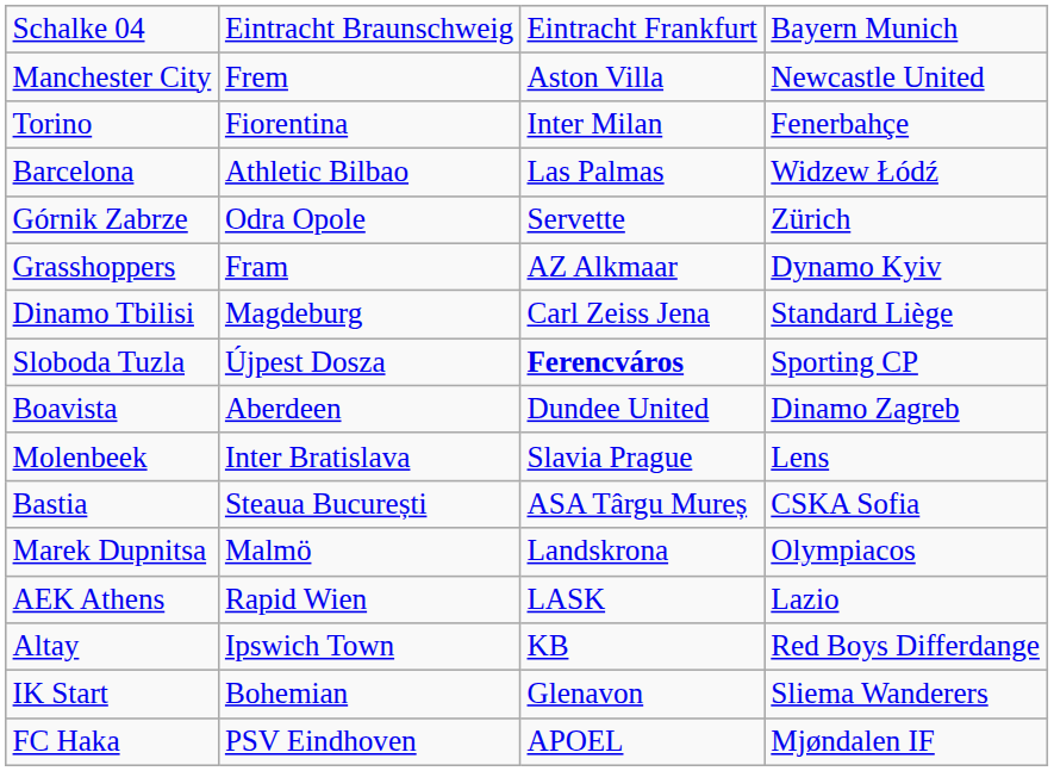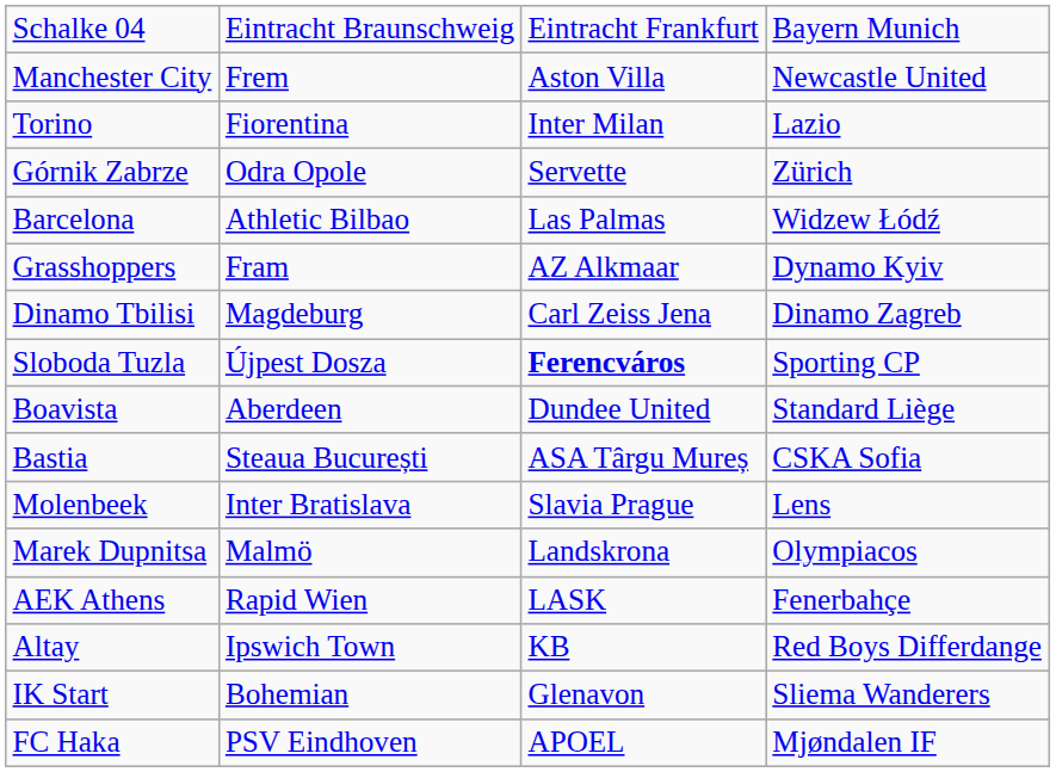 <table class="wikitable">
 <tr>
 <td> <a href='#'>Schalke 04</a> </td>
 <td> <a href='#'>Eintracht Braunschweig</a> </td>
 <td> <a href='#'>Eintracht Frankfurt</a> </td>
 <td> <a href='#'>Bayern Munich</a> </td>
 </tr>
 <tr>
 <td> <a href='#'>Manchester City</a> </td>
 <td> <a href='#'>Frem</a> </td>
 <td> <a href='#'>Aston Villa</a> </td>
 <td> <a href='#'>Newcastle United</a> </td>
 </tr>
 <tr>
 <td> <a href='#'>Torino</a> </td>
 <td> <a href='#'>Fiorentina</a> </td>
 <td> <a href='#'>Inter Milan</a> </td>
-<td> <a href='#'>Fenerbahçe</a> </td>
+<td> <a href='#'>Lazio</a> </td>
+</tr>
+<tr>
+<td> <a href='#'>Górnik Zabrze</a> </td>
+<td> <a href='#'>Odra Opole</a> </td>
+<td> <a href='#'>Servette</a> </td>
+<td> <a href='#'>Zürich</a> </td>
 </tr>
 <tr>
 <td> <a href='#'>Barcelona</a> </td>
 <td> <a href='#'>Athletic Bilbao</a> </td>
 <td> <a href='#'>Las Palmas</a> </td>
 <td> <a href='#'>Widzew Łódź</a> </td>
-</tr>
-<tr>
-<td> <a href='#'>Górnik Zabrze</a> </td>
-<td> <a href='#'>Odra Opole</a> </td>
-<td> <a href='#'>Servette</a> </td>
-<td> <a href='#'>Zürich</a> </td>
 </tr>
 <tr>
 <td> <a href='#'>Grasshoppers</a> </td>
 <td> <a href='#'>Fram</a> </td>
 <td> <a href='#'>AZ Alkmaar</a> </td>
 <td> <a href='#'>Dynamo Kyiv</a> </td>
 </tr>
 <tr>
 <td> <a href='#'>Dinamo Tbilisi</a> </td>
 <td> <a href='#'>Magdeburg</a> </td>
 <td> <a href='#'>Carl Zeiss Jena</a> </td>
-<td> <a href='#'>Standard Liège</a> </td>
+<td> <a href='#'>Dinamo Zagreb</a> </td>
 </tr>
 <tr>
 <td> <a href='#'>Sloboda Tuzla</a> </td>
 <td> <a href='#'>Újpest Dosza</a> </td>
 <td><strong> <a href='#'>Ferencváros</a> </strong></td>
 <td> <a href='#'>Sporting CP</a> </td>
 </tr>
 <tr>
 <td> <a href='#'>Boavista</a> </td>
 <td> <a href='#'>Aberdeen</a> </td>
 <td> <a href='#'>Dundee United</a> </td>
-<td> <a href='#'>Dinamo Zagreb</a> </td>
+<td> <a href='#'>Standard Liège</a> </td>
+</tr>
+<tr>
+<td> <a href='#'>Bastia</a> </td>
+<td> <a href='#'>Steaua București</a> </td>
+<td> <a href='#'>ASA Târgu Mureș</a> </td>
+<td> <a href='#'>CSKA Sofia</a> </td>
 </tr>
 <tr>
 <td> <a href='#'>Molenbeek</a> </td>
 <td> <a href='#'>Inter Bratislava</a> </td>
 <td> <a href='#'>Slavia Prague</a> </td>
 <td> <a href='#'>Lens</a> </td>
-</tr>
-<tr>
-<td> <a href='#'>Bastia</a> </td>
-<td> <a href='#'>Steaua București</a> </td>
-<td> <a href='#'>ASA Târgu Mureș</a> </td>
-<td> <a href='#'>CSKA Sofia</a> </td>
 </tr>
 <tr>
 <td> <a href='#'>Marek Dupnitsa</a> </td>
 <td> <a href='#'>Malmö</a> </td>
 <td> <a href='#'>Landskrona</a> </td>
 <td> <a href='#'>Olympiacos</a> </td>
 </tr>
 <tr>
 <td> <a href='#'>AEK Athens</a> </td>
 <td> <a href='#'>Rapid Wien</a> </td>
 <td> <a href='#'>LASK</a> </td>
-<td> <a href='#'>Lazio</a> </td>
+<td> <a href='#'>Fenerbahçe</a> </td>
 </tr>
 <tr>
 <td> <a href='#'>Altay</a> </td>
 <td> <a href='#'>Ipswich Town</a> </td>
 <td> <a href='#'>KB</a> </td>
 <td> <a href='#'>Red Boys Differdange</a> </td>
 </tr>
 <tr>
 <td> <a href='#'>IK Start</a> </td>
 <td> <a href='#'>Bohemian</a> </td>
 <td> <a href='#'>Glenavon</a> </td>
 <td> <a href='#'>Sliema Wanderers</a> </td>
 </tr>
 <tr>
 <td> <a href='#'>FC Haka</a> </td>
 <td> <a href='#'>PSV Eindhoven</a> </td>
 <td> <a href='#'>APOEL</a> </td>
 <td> <a href='#'>Mjøndalen IF</a> </td>
 </tr>
 </table>
